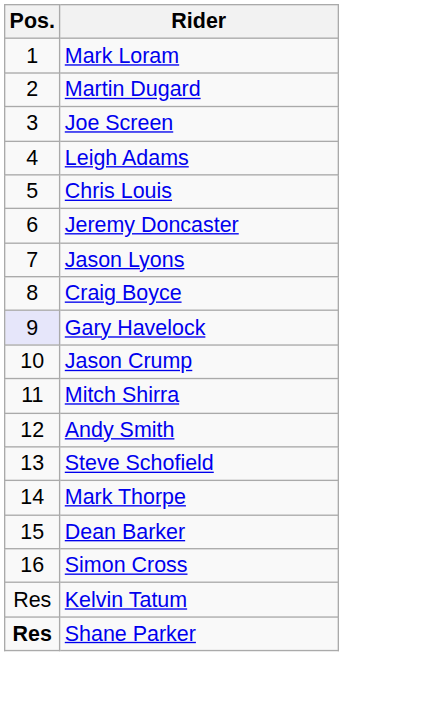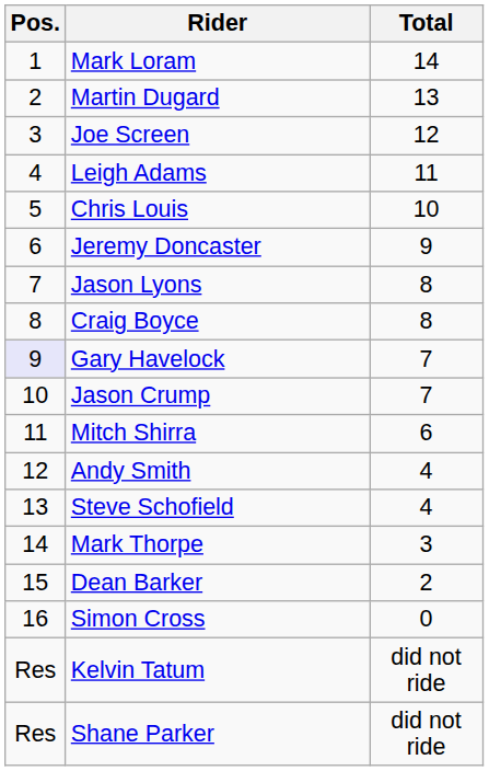 <table class=wikitable>
 <tr>
 <th width=25px>Pos.</th>
 <th width=200px>Rider</th>
+<th width=70px>Total</th>
 </tr>
 <tr align=center >
 <td>1</td>
 <td align=left> <a href='#'>Mark Loram</a></td>
+<td>14</td>
 </tr>
 <tr align=center >
 <td>2</td>
 <td align=left> <a href='#'>Martin Dugard</a></td>
+<td>13</td>
 </tr>
 <tr align=center >
 <td>3</td>
 <td align=left> <a href='#'>Joe Screen</a></td>
+<td>12</td>
 </tr>
 <tr align=center >
 <td>4</td>
 <td align=left> <a href='#'>Leigh Adams</a></td>
+<td>11</td>
 </tr>
 <tr align=center  >
 <td>5</td>
 <td align=left> <a href='#'>Chris Louis</a></td>
+<td>10</td>
 </tr>
 <tr align=center >
 <td>6</td>
 <td align=left> <a href='#'>Jeremy Doncaster</a></td>
+<td>9</td>
 </tr>
 <tr align=center >
 <td>7</td>
 <td align=left> <a href='#'>Jason Lyons</a></td>
+<td>8</td>
 </tr>
 <tr align=center >
 <td>8</td>
 <td align=left> <a href='#'>Craig Boyce</a></td>
+<td>8</td>
 </tr>
 <tr align=center >
 <td style="background: lavender;">9</td>
 <td align=left> <a href='#'>Gary Havelock</a></td>
+<td>7</td>
 </tr>
 <tr align=center >
 <td>10</td>
 <td align=left> <a href='#'>Jason Crump</a></td>
+<td>7</td>
 </tr>
 <tr align=center >
 <td>11</td>
 <td align=left> <a href='#'>Mitch Shirra</a></td>
+<td>6</td>
 </tr>
 <tr align=center>
 <td>12</td>
 <td align=left> <a href='#'>Andy Smith</a></td>
+<td>4</td>
 </tr>
 <tr align=center>
 <td>13</td>
 <td align=left> <a href='#'>Steve Schofield</a></td>
+<td>4</td>
 </tr>
 <tr align=center>
 <td>14</td>
 <td align=left> <a href='#'>Mark Thorpe</a></td>
+<td>3</td>
 </tr>
 <tr align=center>
 <td>15</td>
 <td align=left> <a href='#'>Dean Barker</a></td>
+<td>2</td>
 </tr>
 <tr align=center>
 <td>16</td>
 <td align=left> <a href='#'>Simon Cross</a></td>
+<td>0</td>
 </tr>
 <tr align=center>
 <td>Res</td>
 <td align=left> <a href='#'>Kelvin Tatum</a></td>
+<td>did not ride</td>
 </tr>
 <tr align=center>
-<td><strong>Res</strong></td>
+<td>Res</td>
 <td align=left> <a href='#'>Shane Parker</a></td>
+<td>did not ride</td>
 </tr>
 </table>
